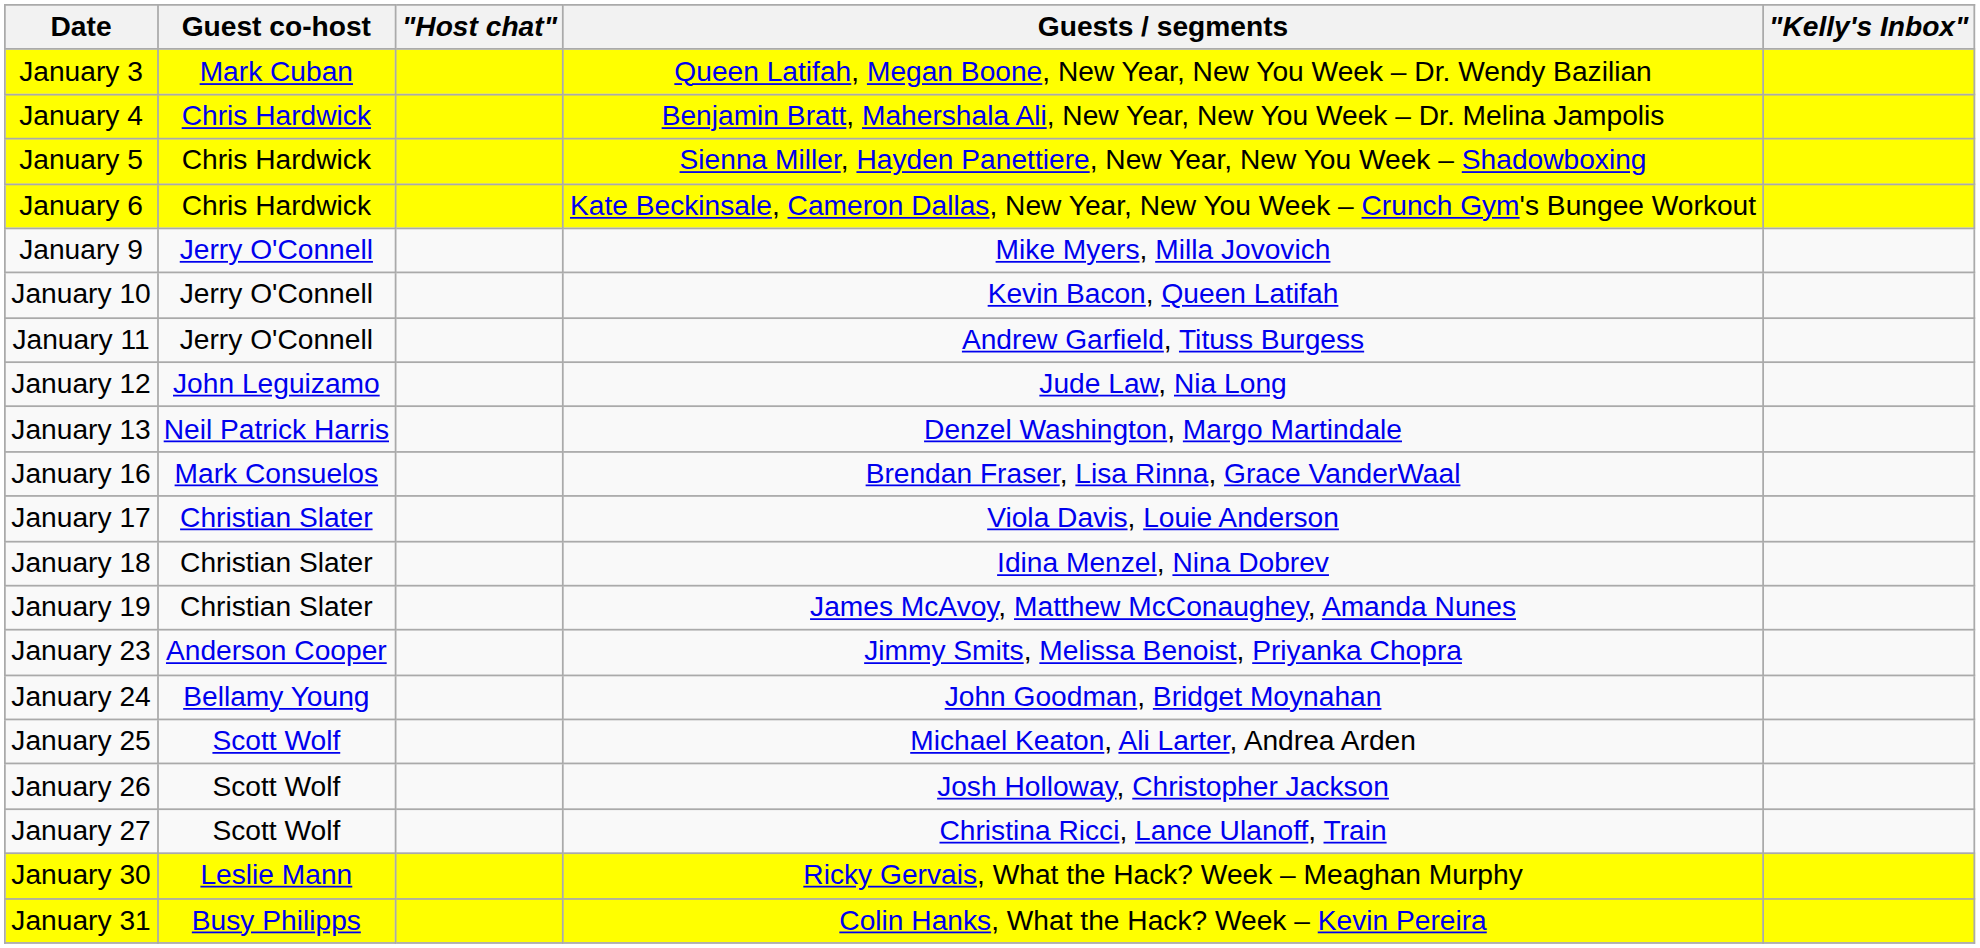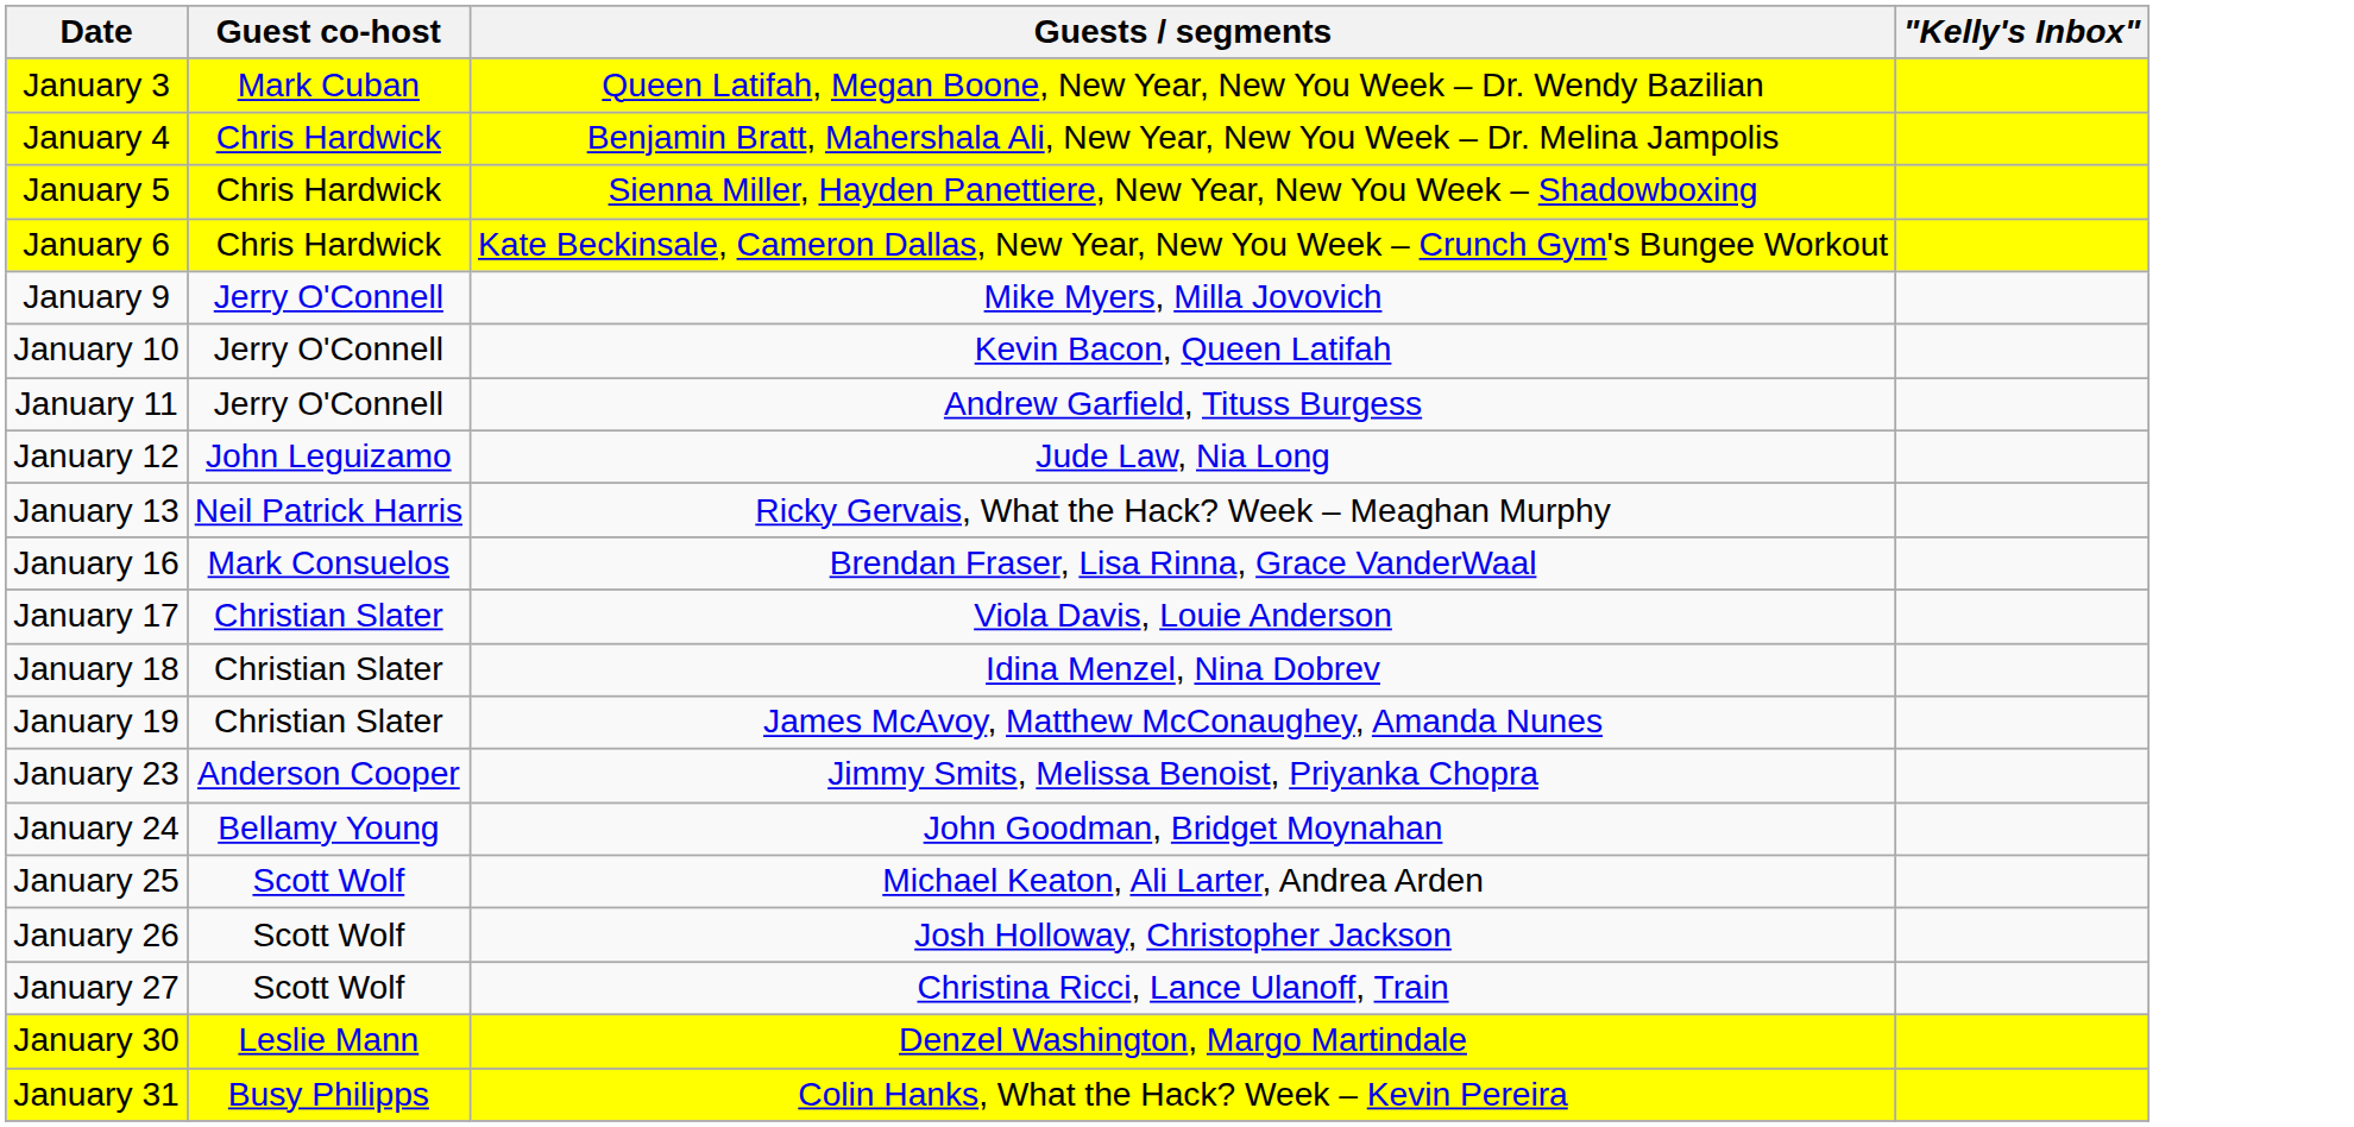 <table class="wikitable sortable" style="text-align:center;">
 <tr>
 <th>Date</th>
 <th>Guest co-host</th>
-<th><em>"Host chat"</em></th>
 <th>Guests / segments</th>
 <th><em>"Kelly's Inbox"</em></th>
 </tr>
 <tr style="background:yellow;">
 <td>January 3</td>
 <td><a href='#'>Mark Cuban</a></td>
-<td></td>
 <td><a href='#'>Queen Latifah</a>, <a href='#'>Megan Boone</a>, New Year, New You Week – Dr. Wendy Bazilian</td>
 <td></td>
 </tr>
 <tr style="background:yellow;">
 <td>January 4</td>
 <td><a href='#'>Chris Hardwick</a></td>
-<td></td>
 <td><a href='#'>Benjamin Bratt</a>, <a href='#'>Mahershala Ali</a>, New Year, New You Week – Dr. Melina Jampolis</td>
 <td></td>
 </tr>
 <tr style="background:yellow;">
 <td>January 5</td>
 <td>Chris Hardwick</td>
-<td></td>
 <td><a href='#'>Sienna Miller</a>, <a href='#'>Hayden Panettiere</a>, New Year, New You Week – <a href='#'>Shadowboxing</a></td>
 <td></td>
 </tr>
 <tr style="background:yellow;">
 <td>January 6</td>
 <td>Chris Hardwick</td>
-<td></td>
 <td><a href='#'>Kate Beckinsale</a>, <a href='#'>Cameron Dallas</a>, New Year, New You Week – <a href='#'>Crunch Gym</a>'s Bungee Workout</td>
 <td></td>
 </tr>
 <tr>
 <td>January 9</td>
 <td><a href='#'>Jerry O'Connell</a></td>
-<td></td>
 <td><a href='#'>Mike Myers</a>, <a href='#'>Milla Jovovich</a></td>
 <td></td>
 </tr>
 <tr>
 <td>January 10</td>
 <td>Jerry O'Connell</td>
-<td></td>
 <td><a href='#'>Kevin Bacon</a>, <a href='#'>Queen Latifah</a></td>
 <td></td>
 </tr>
 <tr>
 <td>January 11</td>
 <td>Jerry O'Connell</td>
-<td></td>
 <td><a href='#'>Andrew Garfield</a>, <a href='#'>Tituss Burgess</a></td>
 <td></td>
 </tr>
 <tr>
 <td>January 12</td>
 <td><a href='#'>John Leguizamo</a></td>
-<td></td>
 <td><a href='#'>Jude Law</a>, <a href='#'>Nia Long</a></td>
 <td></td>
 </tr>
 <tr>
 <td>January 13</td>
 <td><a href='#'>Neil Patrick Harris</a></td>
-<td></td>
-<td><a href='#'>Denzel Washington</a>, <a href='#'>Margo Martindale</a></td>
+<td><a href='#'>Ricky Gervais</a>, What the Hack? Week – Meaghan Murphy</td>
 <td></td>
 </tr>
 <tr>
 <td>January 16</td>
 <td><a href='#'>Mark Consuelos</a></td>
-<td></td>
 <td><a href='#'>Brendan Fraser</a>, <a href='#'>Lisa Rinna</a>, <a href='#'>Grace VanderWaal</a></td>
 <td></td>
 </tr>
 <tr>
 <td>January 17</td>
 <td><a href='#'>Christian Slater</a></td>
-<td></td>
 <td><a href='#'>Viola Davis</a>, <a href='#'>Louie Anderson</a></td>
 <td></td>
 </tr>
 <tr>
 <td>January 18</td>
 <td>Christian Slater</td>
-<td></td>
 <td><a href='#'>Idina Menzel</a>, <a href='#'>Nina Dobrev</a></td>
 <td></td>
 </tr>
 <tr>
 <td>January 19</td>
 <td>Christian Slater</td>
-<td></td>
 <td><a href='#'>James McAvoy</a>, <a href='#'>Matthew McConaughey</a>, <a href='#'>Amanda Nunes</a></td>
 <td></td>
 </tr>
 <tr>
 <td>January 23</td>
 <td><a href='#'>Anderson Cooper</a></td>
-<td></td>
 <td><a href='#'>Jimmy Smits</a>, <a href='#'>Melissa Benoist</a>, <a href='#'>Priyanka Chopra</a></td>
 <td></td>
 </tr>
 <tr>
 <td>January 24</td>
 <td><a href='#'>Bellamy Young</a></td>
-<td></td>
 <td><a href='#'>John Goodman</a>, <a href='#'>Bridget Moynahan</a></td>
 <td></td>
 </tr>
 <tr>
 <td>January 25</td>
 <td><a href='#'>Scott Wolf</a></td>
-<td></td>
 <td><a href='#'>Michael Keaton</a>, <a href='#'>Ali Larter</a>, Andrea Arden</td>
 <td></td>
 </tr>
 <tr>
 <td>January 26</td>
 <td>Scott Wolf</td>
-<td></td>
 <td><a href='#'>Josh Holloway</a>, <a href='#'>Christopher Jackson</a></td>
 <td></td>
 </tr>
 <tr>
 <td>January 27</td>
 <td>Scott Wolf</td>
-<td></td>
 <td><a href='#'>Christina Ricci</a>, <a href='#'>Lance Ulanoff</a>, <a href='#'>Train</a></td>
 <td></td>
 </tr>
 <tr style="background:yellow;">
 <td>January 30</td>
 <td><a href='#'>Leslie Mann</a></td>
-<td></td>
-<td><a href='#'>Ricky Gervais</a>, What the Hack? Week – Meaghan Murphy</td>
+<td><a href='#'>Denzel Washington</a>, <a href='#'>Margo Martindale</a></td>
 <td></td>
 </tr>
 <tr style="background:yellow;">
 <td>January 31</td>
 <td><a href='#'>Busy Philipps</a></td>
-<td></td>
 <td><a href='#'>Colin Hanks</a>, What the Hack? Week – <a href='#'>Kevin Pereira</a></td>
 <td></td>
 </tr>
 </table>
